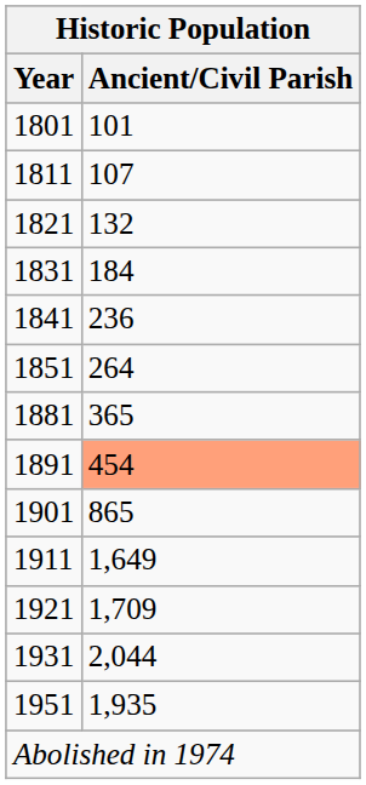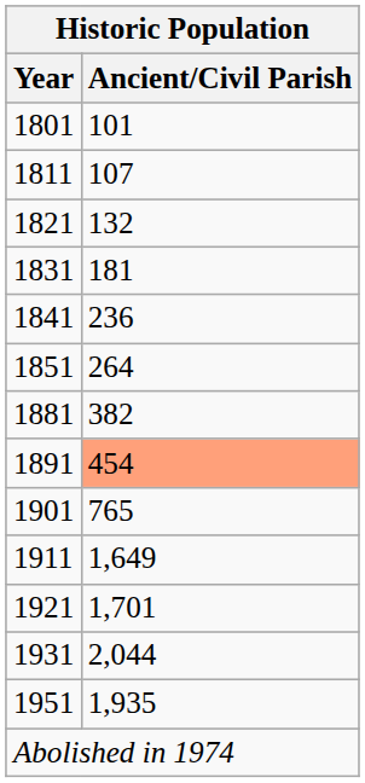 <table class="wikitable" style="float:right;">
 <tr>
 <th colspan="2">Historic Population</th>
 </tr>
 <tr>
 <th>Year</th>
 <th>Ancient/Civil Parish</th>
 </tr>
 <tr>
 <td>1801</td>
 <td>101</td>
 </tr>
 <tr>
 <td>1811</td>
 <td>107</td>
 </tr>
 <tr>
 <td>1821</td>
 <td>132</td>
 </tr>
 <tr>
 <td>1831</td>
-<td>184</td>
+<td>181</td>
 </tr>
 <tr>
 <td>1841</td>
 <td>236</td>
 </tr>
 <tr>
 <td>1851</td>
 <td>264</td>
 </tr>
 <tr>
 <td>1881</td>
-<td>365</td>
+<td>382</td>
 </tr>
 <tr>
 <td>1891</td>
 <td style="background: lightsalmon;">454</td>
 </tr>
 <tr>
 <td>1901</td>
-<td>865</td>
+<td>765</td>
 </tr>
 <tr>
 <td>1911</td>
 <td>1,649</td>
 </tr>
 <tr>
 <td>1921</td>
-<td>1,709</td>
+<td>1,701</td>
 </tr>
 <tr>
 <td>1931</td>
 <td>2,044</td>
 </tr>
 <tr>
 <td>1951</td>
 <td>1,935</td>
 </tr>
 <tr>
 <td colspan="2"><em>Abolished in 1974</em></td>
 </tr>
 </table>
